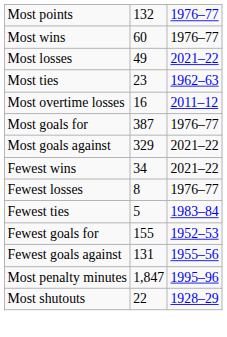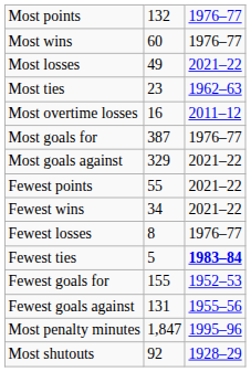 <table class="wikitable">
 <tr>
 <td>Most points</td>
 <td>132</td>
 <td><a href='#'>1976–77</a></td>
 </tr>
 <tr>
 <td>Most wins</td>
 <td>60</td>
 <td>1976–77</td>
 </tr>
 <tr>
 <td>Most losses</td>
 <td>49</td>
 <td><a href='#'>2021–22</a></td>
 </tr>
 <tr>
 <td>Most ties</td>
 <td>23</td>
 <td><a href='#'>1962–63</a></td>
 </tr>
 <tr>
 <td>Most overtime losses</td>
 <td>16</td>
 <td><a href='#'>2011–12</a></td>
 </tr>
 <tr>
 <td>Most goals for</td>
 <td>387</td>
 <td>1976–77</td>
 </tr>
 <tr>
 <td>Most goals against</td>
 <td>329</td>
 <td>2021–22</td>
 </tr>
 <tr>
+<td>Fewest points</td>
+<td>55</td>
+<td>2021–22</td>
+</tr>
+<tr>
 <td>Fewest wins</td>
 <td>34</td>
 <td>2021–22</td>
 </tr>
 <tr>
 <td>Fewest losses</td>
 <td>8</td>
 <td>1976–77</td>
 </tr>
 <tr>
 <td>Fewest ties</td>
 <td>5</td>
-<td><a href='#'>1983–84</a></td>
+<td><strong><a href='#'>1983–84</a></strong></td>
 </tr>
 <tr>
 <td>Fewest goals for</td>
 <td>155</td>
 <td><a href='#'>1952–53</a></td>
 </tr>
 <tr>
 <td>Fewest goals against</td>
 <td>131</td>
 <td><a href='#'>1955–56</a></td>
 </tr>
 <tr>
 <td>Most penalty minutes</td>
 <td>1,847</td>
 <td><a href='#'>1995–96</a></td>
 </tr>
 <tr>
 <td>Most shutouts</td>
-<td>22</td>
+<td>92</td>
 <td><a href='#'>1928–29</a></td>
 </tr>
 </table>
